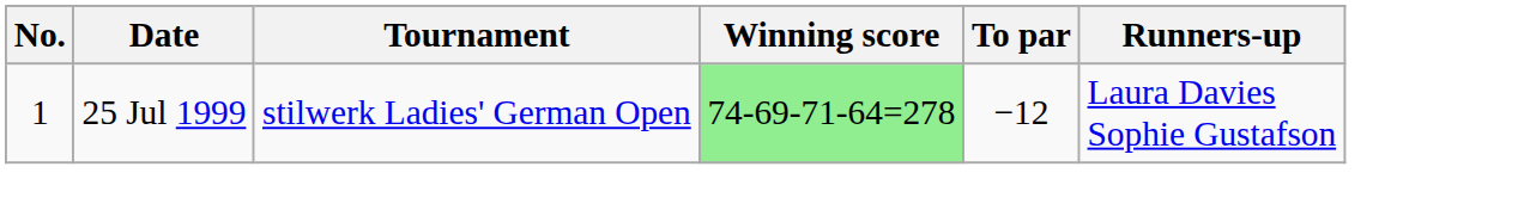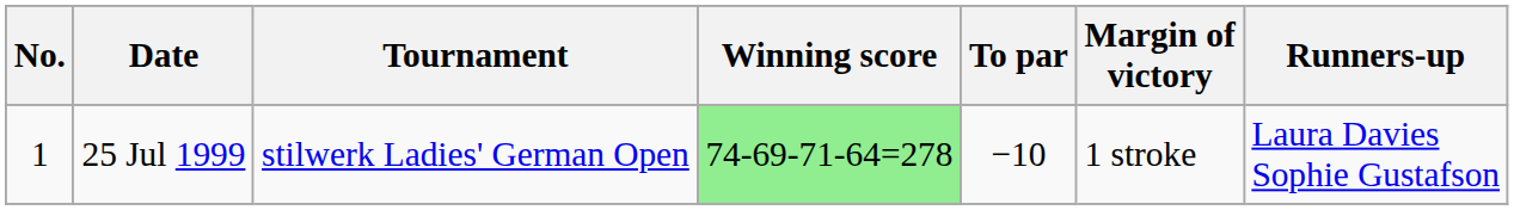 <table class="wikitable " style="font-size:95%;">
 <tr>
 <th>No.</th>
 <th>Date</th>
 <th>Tournament</th>
 <th>Winning score</th>
 <th>To par</th>
+<th>Margin of<br>victory</th>
 <th>Runners-up</th>
 </tr>
 <tr>
 <td align=center>1</td>
 <td>25 Jul <a href='#'>1999</a></td>
 <td><a href='#'>stilwerk Ladies' German Open</a></td>
 <td style="background: lightgreen;">74-69-71-64=278</td>
-<td align=center>−12</td>
+<td align=center>−10</td>
+<td>1 stroke</td>
 <td><a href='#'>Laura Davies</a><br> <a href='#'>Sophie Gustafson</a></td>
 </tr>
 </table>
